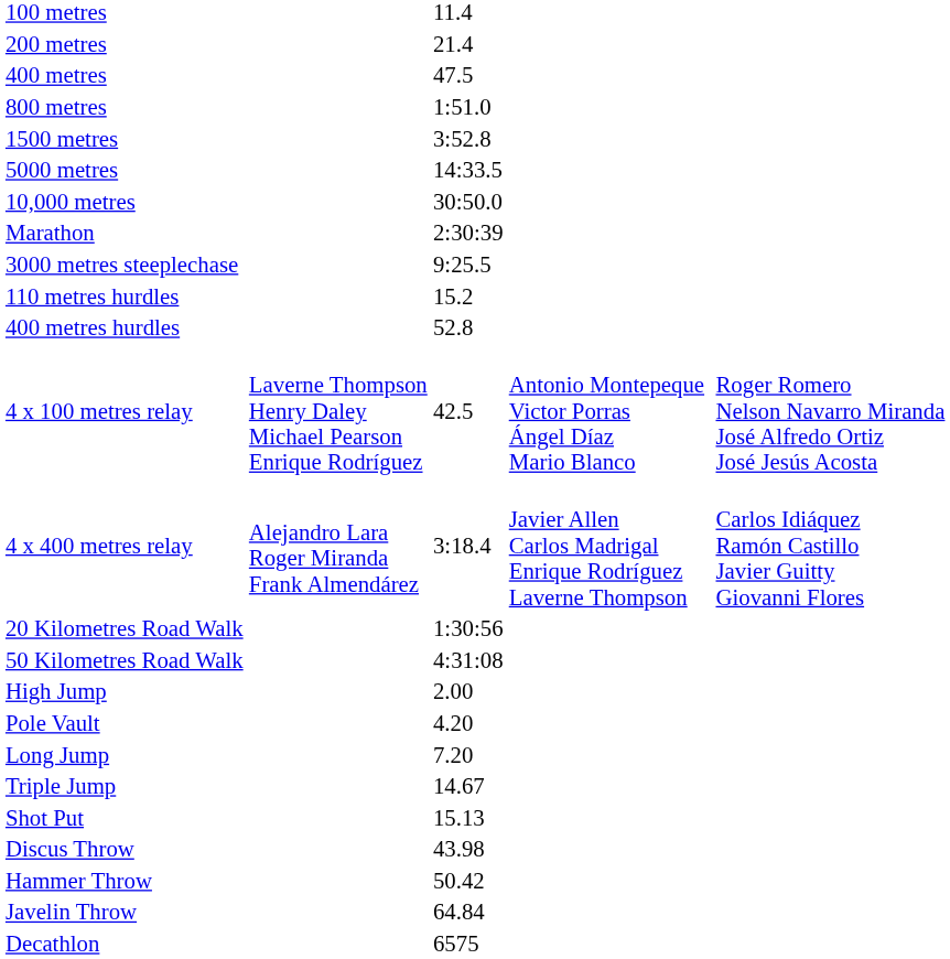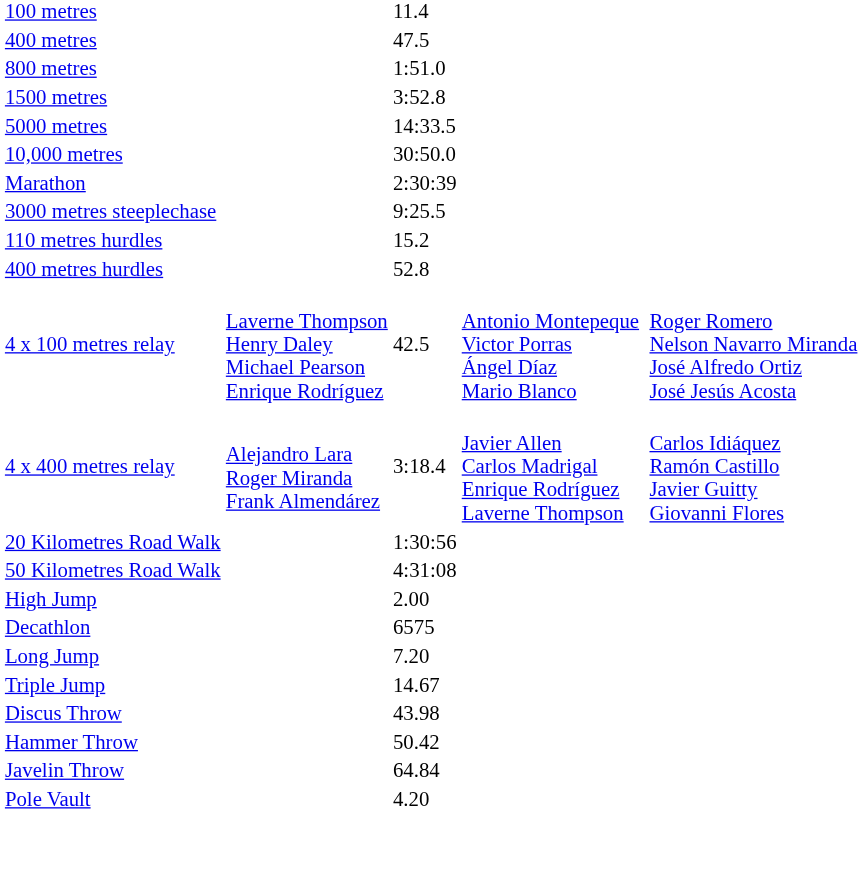 <table>
 <tr>
 <td><a href='#'>100 metres</a></td>
 <td></td>
 <td>11.4</td>
-<td></td>
-<td></td>
-<td></td>
-<td></td>
-</tr>
-<tr>
-<td><a href='#'>200 metres</a></td>
-<td></td>
-<td>21.4</td>
 <td></td>
 <td></td>
 <td></td>
 <td></td>
 </tr>
 <tr>
 <td><a href='#'>400 metres</a></td>
 <td></td>
 <td>47.5</td>
 <td></td>
 <td></td>
 <td></td>
 <td></td>
 </tr>
 <tr>
 <td><a href='#'>800 metres</a></td>
 <td></td>
 <td>1:51.0</td>
 <td></td>
 <td></td>
 <td></td>
 <td></td>
 </tr>
 <tr>
 <td><a href='#'>1500 metres</a></td>
 <td></td>
 <td>3:52.8</td>
 <td></td>
 <td></td>
 <td></td>
 <td></td>
 </tr>
 <tr>
 <td><a href='#'>5000 metres</a></td>
 <td></td>
 <td>14:33.5</td>
 <td></td>
 <td></td>
 <td></td>
 <td></td>
 </tr>
 <tr>
 <td><a href='#'>10,000 metres</a></td>
 <td></td>
 <td>30:50.0</td>
 <td></td>
 <td></td>
 <td></td>
 <td></td>
 </tr>
 <tr>
 <td><a href='#'>Marathon</a></td>
 <td></td>
 <td>2:30:39</td>
 <td></td>
 <td></td>
 <td></td>
 <td></td>
 </tr>
 <tr>
 <td><a href='#'>3000 metres steeplechase</a></td>
 <td></td>
 <td>9:25.5</td>
 <td></td>
 <td></td>
 <td></td>
 <td></td>
 </tr>
 <tr>
 <td><a href='#'>110 metres hurdles</a></td>
 <td></td>
 <td>15.2</td>
 <td></td>
 <td></td>
 <td></td>
 <td></td>
 </tr>
 <tr>
 <td><a href='#'>400 metres hurdles</a></td>
 <td></td>
 <td>52.8</td>
 <td></td>
 <td></td>
 <td></td>
 <td></td>
 </tr>
 <tr>
 <td><a href='#'>4 x 100 metres relay</a></td>
 <td> <br> <a href='#'>Laverne Thompson</a>  <br> <a href='#'>Henry Daley</a> <br> <a href='#'>Michael Pearson</a> <br> <a href='#'>Enrique Rodríguez</a></td>
 <td>42.5</td>
 <td> <br> <a href='#'>Antonio Montepeque</a> <br> <a href='#'>Victor Porras</a> <br> <a href='#'>Ángel Díaz</a> <br> <a href='#'>Mario Blanco</a></td>
 <td></td>
 <td> <br> <a href='#'>Roger Romero</a> <br> <a href='#'>Nelson Navarro Miranda</a> <br> <a href='#'>José Alfredo Ortiz</a> <br> <a href='#'>José Jesús Acosta</a></td>
 <td></td>
 </tr>
 <tr>
 <td><a href='#'>4 x 400 metres relay</a></td>
 <td> <br> <a href='#'>Alejandro Lara</a> <br> <a href='#'>Roger Miranda</a> <br> <a href='#'>Frank Almendárez</a> <br></td>
 <td>3:18.4</td>
 <td> <br> <a href='#'>Javier Allen</a> <br> <a href='#'>Carlos Madrigal</a> <br> <a href='#'>Enrique Rodríguez</a> <br> <a href='#'>Laverne Thompson</a></td>
 <td></td>
 <td>  <br> <a href='#'>Carlos Idiáquez</a> <br> <a href='#'>Ramón Castillo</a> <br> <a href='#'>Javier Guitty</a> <br> <a href='#'>Giovanni Flores</a></td>
 <td></td>
 </tr>
 <tr>
 <td><a href='#'>20 Kilometres Road Walk</a></td>
 <td></td>
 <td>1:30:56</td>
 <td></td>
 <td></td>
 <td></td>
 <td></td>
 </tr>
 <tr>
 <td><a href='#'>50 Kilometres Road Walk</a></td>
 <td></td>
 <td>4:31:08</td>
 <td></td>
 <td></td>
 <td></td>
 <td></td>
 </tr>
 <tr>
 <td><a href='#'>High Jump</a></td>
 <td></td>
 <td>2.00</td>
 <td></td>
 <td></td>
 <td></td>
 <td></td>
 </tr>
 <tr>
-<td><a href='#'>Pole Vault</a></td>
+<td><a href='#'>Decathlon</a></td>
 <td></td>
-<td>4.20</td>
+<td>6575</td>
 <td></td>
 <td></td>
 <td></td>
 <td></td>
 </tr>
 <tr>
 <td><a href='#'>Long Jump</a></td>
 <td></td>
 <td>7.20</td>
 <td></td>
 <td></td>
 <td></td>
 <td></td>
 </tr>
 <tr>
 <td><a href='#'>Triple Jump</a></td>
 <td></td>
 <td>14.67</td>
-<td></td>
-<td></td>
-<td></td>
-<td></td>
-</tr>
-<tr>
-<td><a href='#'>Shot Put</a></td>
-<td></td>
-<td>15.13</td>
 <td></td>
 <td></td>
 <td></td>
 <td></td>
 </tr>
 <tr>
 <td><a href='#'>Discus Throw</a></td>
 <td></td>
 <td>43.98</td>
 <td></td>
 <td></td>
 <td></td>
 <td></td>
 </tr>
 <tr>
 <td><a href='#'>Hammer Throw</a></td>
 <td></td>
 <td>50.42</td>
 <td></td>
 <td></td>
 <td></td>
 <td></td>
 </tr>
 <tr>
 <td><a href='#'>Javelin Throw</a></td>
 <td></td>
 <td>64.84</td>
 <td></td>
 <td></td>
 <td></td>
 <td></td>
 </tr>
 <tr>
-<td><a href='#'>Decathlon</a></td>
+<td><a href='#'>Pole Vault</a></td>
 <td></td>
-<td>6575</td>
+<td>4.20</td>
 <td></td>
 <td></td>
 <td></td>
 <td></td>
 </tr>
 </table>
